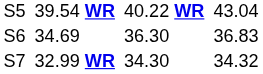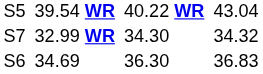 <table>
 <tr>
 <td>S5 <br></td>
 <td></td>
 <td>39.54 <strong><a href='#'>WR</a></strong></td>
 <td></td>
 <td>40.22 <strong><a href='#'>WR</a></strong></td>
 <td></td>
 <td>43.04</td>
 </tr>
 <tr>
+<td>S7 <br></td>
+<td></td>
+<td>32.99 <strong><a href='#'>WR</a></strong></td>
+<td></td>
+<td>34.30</td>
+<td></td>
+<td>34.32</td>
+</tr>
+<tr>
 <td>S6 <br></td>
 <td></td>
 <td>34.69</td>
 <td></td>
 <td>36.30</td>
 <td></td>
 <td>36.83</td>
 </tr>
-<tr>
-<td>S7 <br></td>
-<td></td>
-<td>32.99 <strong><a href='#'>WR</a></strong></td>
-<td></td>
-<td>34.30</td>
-<td></td>
-<td>34.32</td>
-</tr>
 </table>
